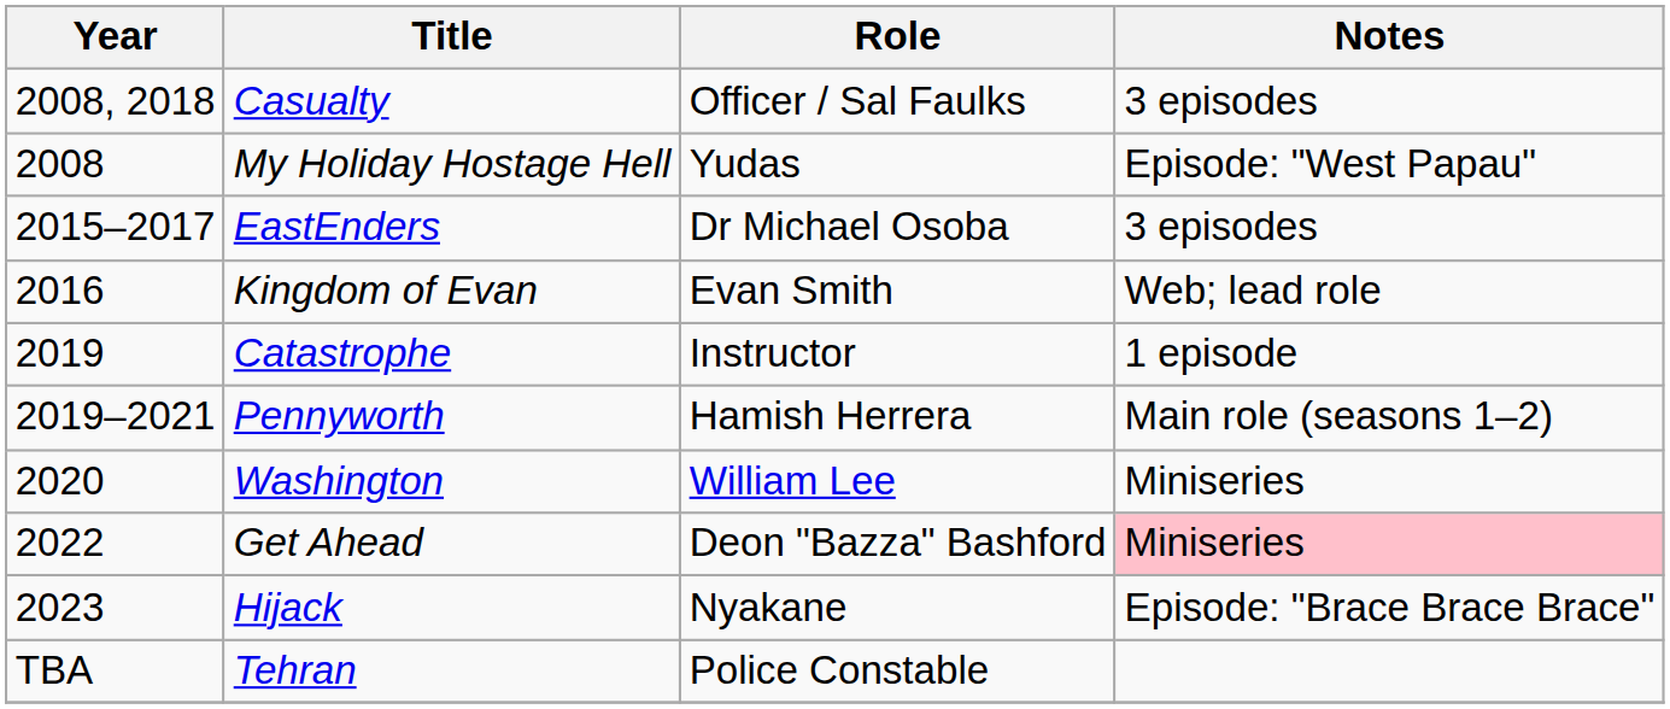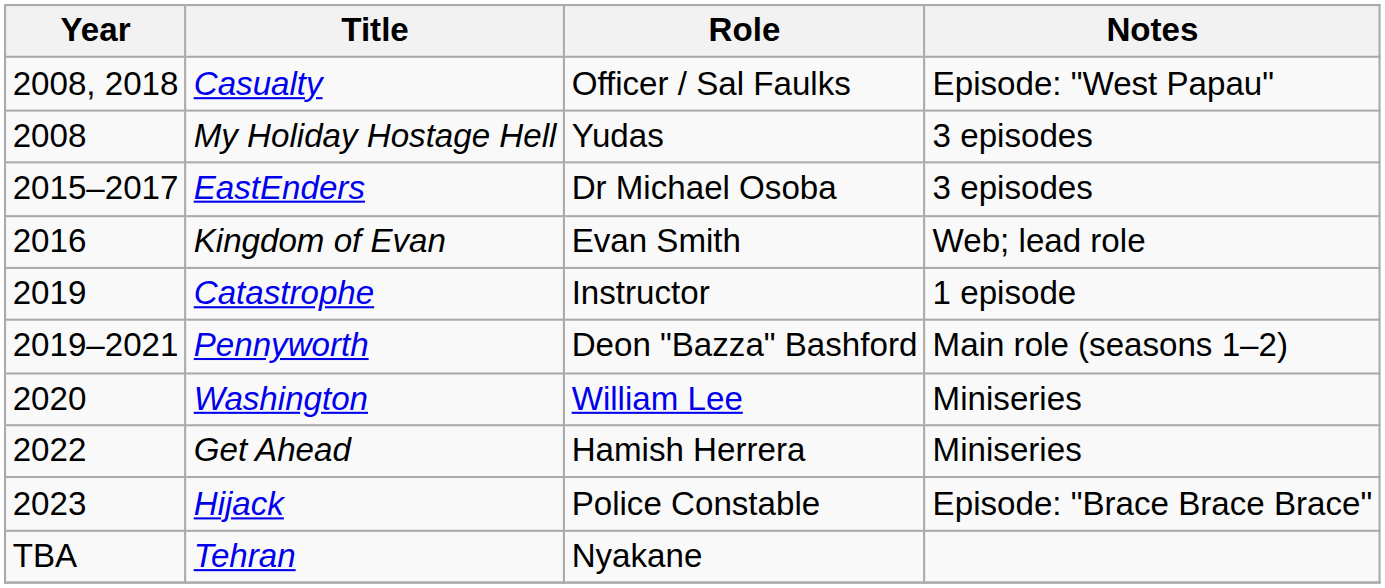 <table class="wikitable sortable">
 <tr>
 <th>Year</th>
 <th>Title</th>
 <th>Role</th>
 <th class="unsortable">Notes</th>
 </tr>
 <tr>
 <td>2008, 2018</td>
 <td><em><a href='#'>Casualty</a></em></td>
 <td>Officer / Sal Faulks</td>
-<td>3 episodes</td>
+<td>Episode: "West Papau"</td>
 </tr>
 <tr>
 <td>2008</td>
 <td><em>My Holiday Hostage Hell</em></td>
 <td>Yudas</td>
-<td>Episode: "West Papau"</td>
+<td>3 episodes</td>
 </tr>
 <tr>
 <td>2015–2017</td>
 <td><em><a href='#'>EastEnders</a></em></td>
 <td>Dr Michael Osoba</td>
 <td>3 episodes</td>
 </tr>
 <tr>
 <td>2016</td>
 <td><em>Kingdom of Evan</em></td>
 <td>Evan Smith</td>
 <td>Web; lead role</td>
 </tr>
 <tr>
 <td>2019</td>
 <td><em><a href='#'>Catastrophe</a></em></td>
 <td>Instructor</td>
 <td>1 episode</td>
 </tr>
 <tr>
 <td>2019–2021</td>
 <td><em><a href='#'>Pennyworth</a></em></td>
-<td>Hamish Herrera</td>
+<td>Deon "Bazza" Bashford</td>
 <td>Main role (seasons 1–2)</td>
 </tr>
 <tr>
 <td>2020</td>
 <td><em><a href='#'>Washington</a></em></td>
 <td><a href='#'>William Lee</a></td>
 <td>Miniseries</td>
 </tr>
 <tr>
 <td>2022</td>
 <td><em>Get Ahead</em></td>
-<td>Deon "Bazza" Bashford</td>
-<td style="background: pink;">Miniseries</td>
+<td>Hamish Herrera</td>
+<td>Miniseries</td>
 </tr>
 <tr>
 <td>2023</td>
 <td><em><a href='#'>Hijack</a></em></td>
-<td>Nyakane</td>
+<td>Police Constable</td>
 <td>Episode: "Brace Brace Brace"</td>
 </tr>
 <tr>
 <td>TBA</td>
 <td><em><a href='#'>Tehran</a></em></td>
-<td>Police Constable</td>
+<td>Nyakane</td>
 <td></td>
 </tr>
 <tr>
 </tr>
 </table>
